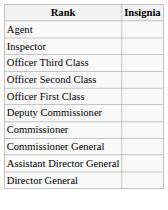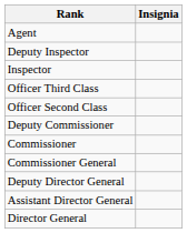 <table class="wikitable">
 <tr>
 <th>Rank</th>
 <th>Insignia</th>
 </tr>
 <tr>
 <td>Agent</td>
+<td></td>
+</tr>
+<tr>
+<td>Deputy Inspector</td>
 <td></td>
 </tr>
 <tr>
 <td>Inspector</td>
 <td></td>
 </tr>
 <tr>
 <td>Officer Third Class</td>
 <td></td>
 </tr>
 <tr>
 <td>Officer Second Class</td>
 <td></td>
 </tr>
 <tr>
-<td>Officer First Class</td>
-<td></td>
-</tr>
-<tr>
 <td>Deputy Commissioner</td>
 <td></td>
 </tr>
 <tr>
 <td>Commissioner</td>
 <td></td>
 </tr>
 <tr>
 <td>Commissioner General</td>
 <td></td>
 </tr>
 <tr>
+<td>Deputy Director General</td>
+<td></td>
+</tr>
+<tr>
 <td>Assistant Director General</td>
 <td></td>
 </tr>
 <tr>
 <td>Director General</td>
 <td></td>
 </tr>
 </table>
